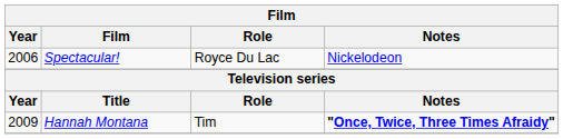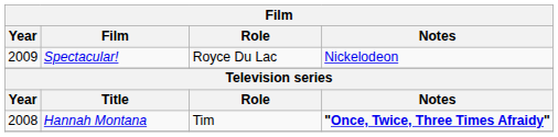 <table class="wikitable">
 <tr>
 <th colspan="4">Film</th>
 </tr>
 <tr>
 <th align="center">Year</th>
 <th width="170">Film</th>
 <th width="150">Role</th>
 <th>Notes</th>
 </tr>
 <tr>
-<td rowspan="1">2006</td>
+<td rowspan="1">2009</td>
 <td><em><a href='#'>Spectacular!</a></em></td>
 <td>Royce Du Lac</td>
 <td><a href='#'>Nickelodeon</a></td>
 </tr>
 <tr>
 </tr>
 <tr>
 <th colspan="4">Television series</th>
 </tr>
 <tr>
 <th>Year</th>
 <th>Title</th>
 <th>Role</th>
 <th>Notes</th>
 </tr>
 <tr>
-<td>2009</td>
+<td>2008</td>
 <td><em><a href='#'>Hannah Montana</a></em></td>
 <td>Tim</td>
 <td><strong>"<a href='#'>Once, Twice, Three Times Afraidy</a>"</strong></td>
 </tr>
 <tr>
 </tr>
 </table>
